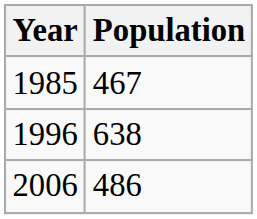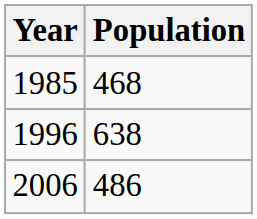 <table class="wikitable">
 <tr>
 <th>Year</th>
 <th>Population</th>
 </tr>
 <tr>
 <td>1985</td>
-<td>467</td>
+<td>468</td>
 </tr>
 <tr>
 <td>1996</td>
 <td>638</td>
 </tr>
 <tr>
 <td>2006</td>
 <td>486</td>
 </tr>
 </table>
